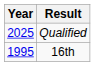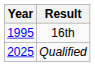 <table class="wikitable" style="text-align:center">
 <tr>
 <th>Year</th>
 <th>Result</th>
 </tr>
 <tr>
+<td><a href='#'>1995</a></td>
+<td>16th</td>
+</tr>
+<tr>
 <td><a href='#'>2025</a></td>
 <td><em>Qualified</em></td>
 </tr>
-<tr>
-<td><a href='#'>1995</a></td>
-<td>16th</td>
-</tr>
 </table>
